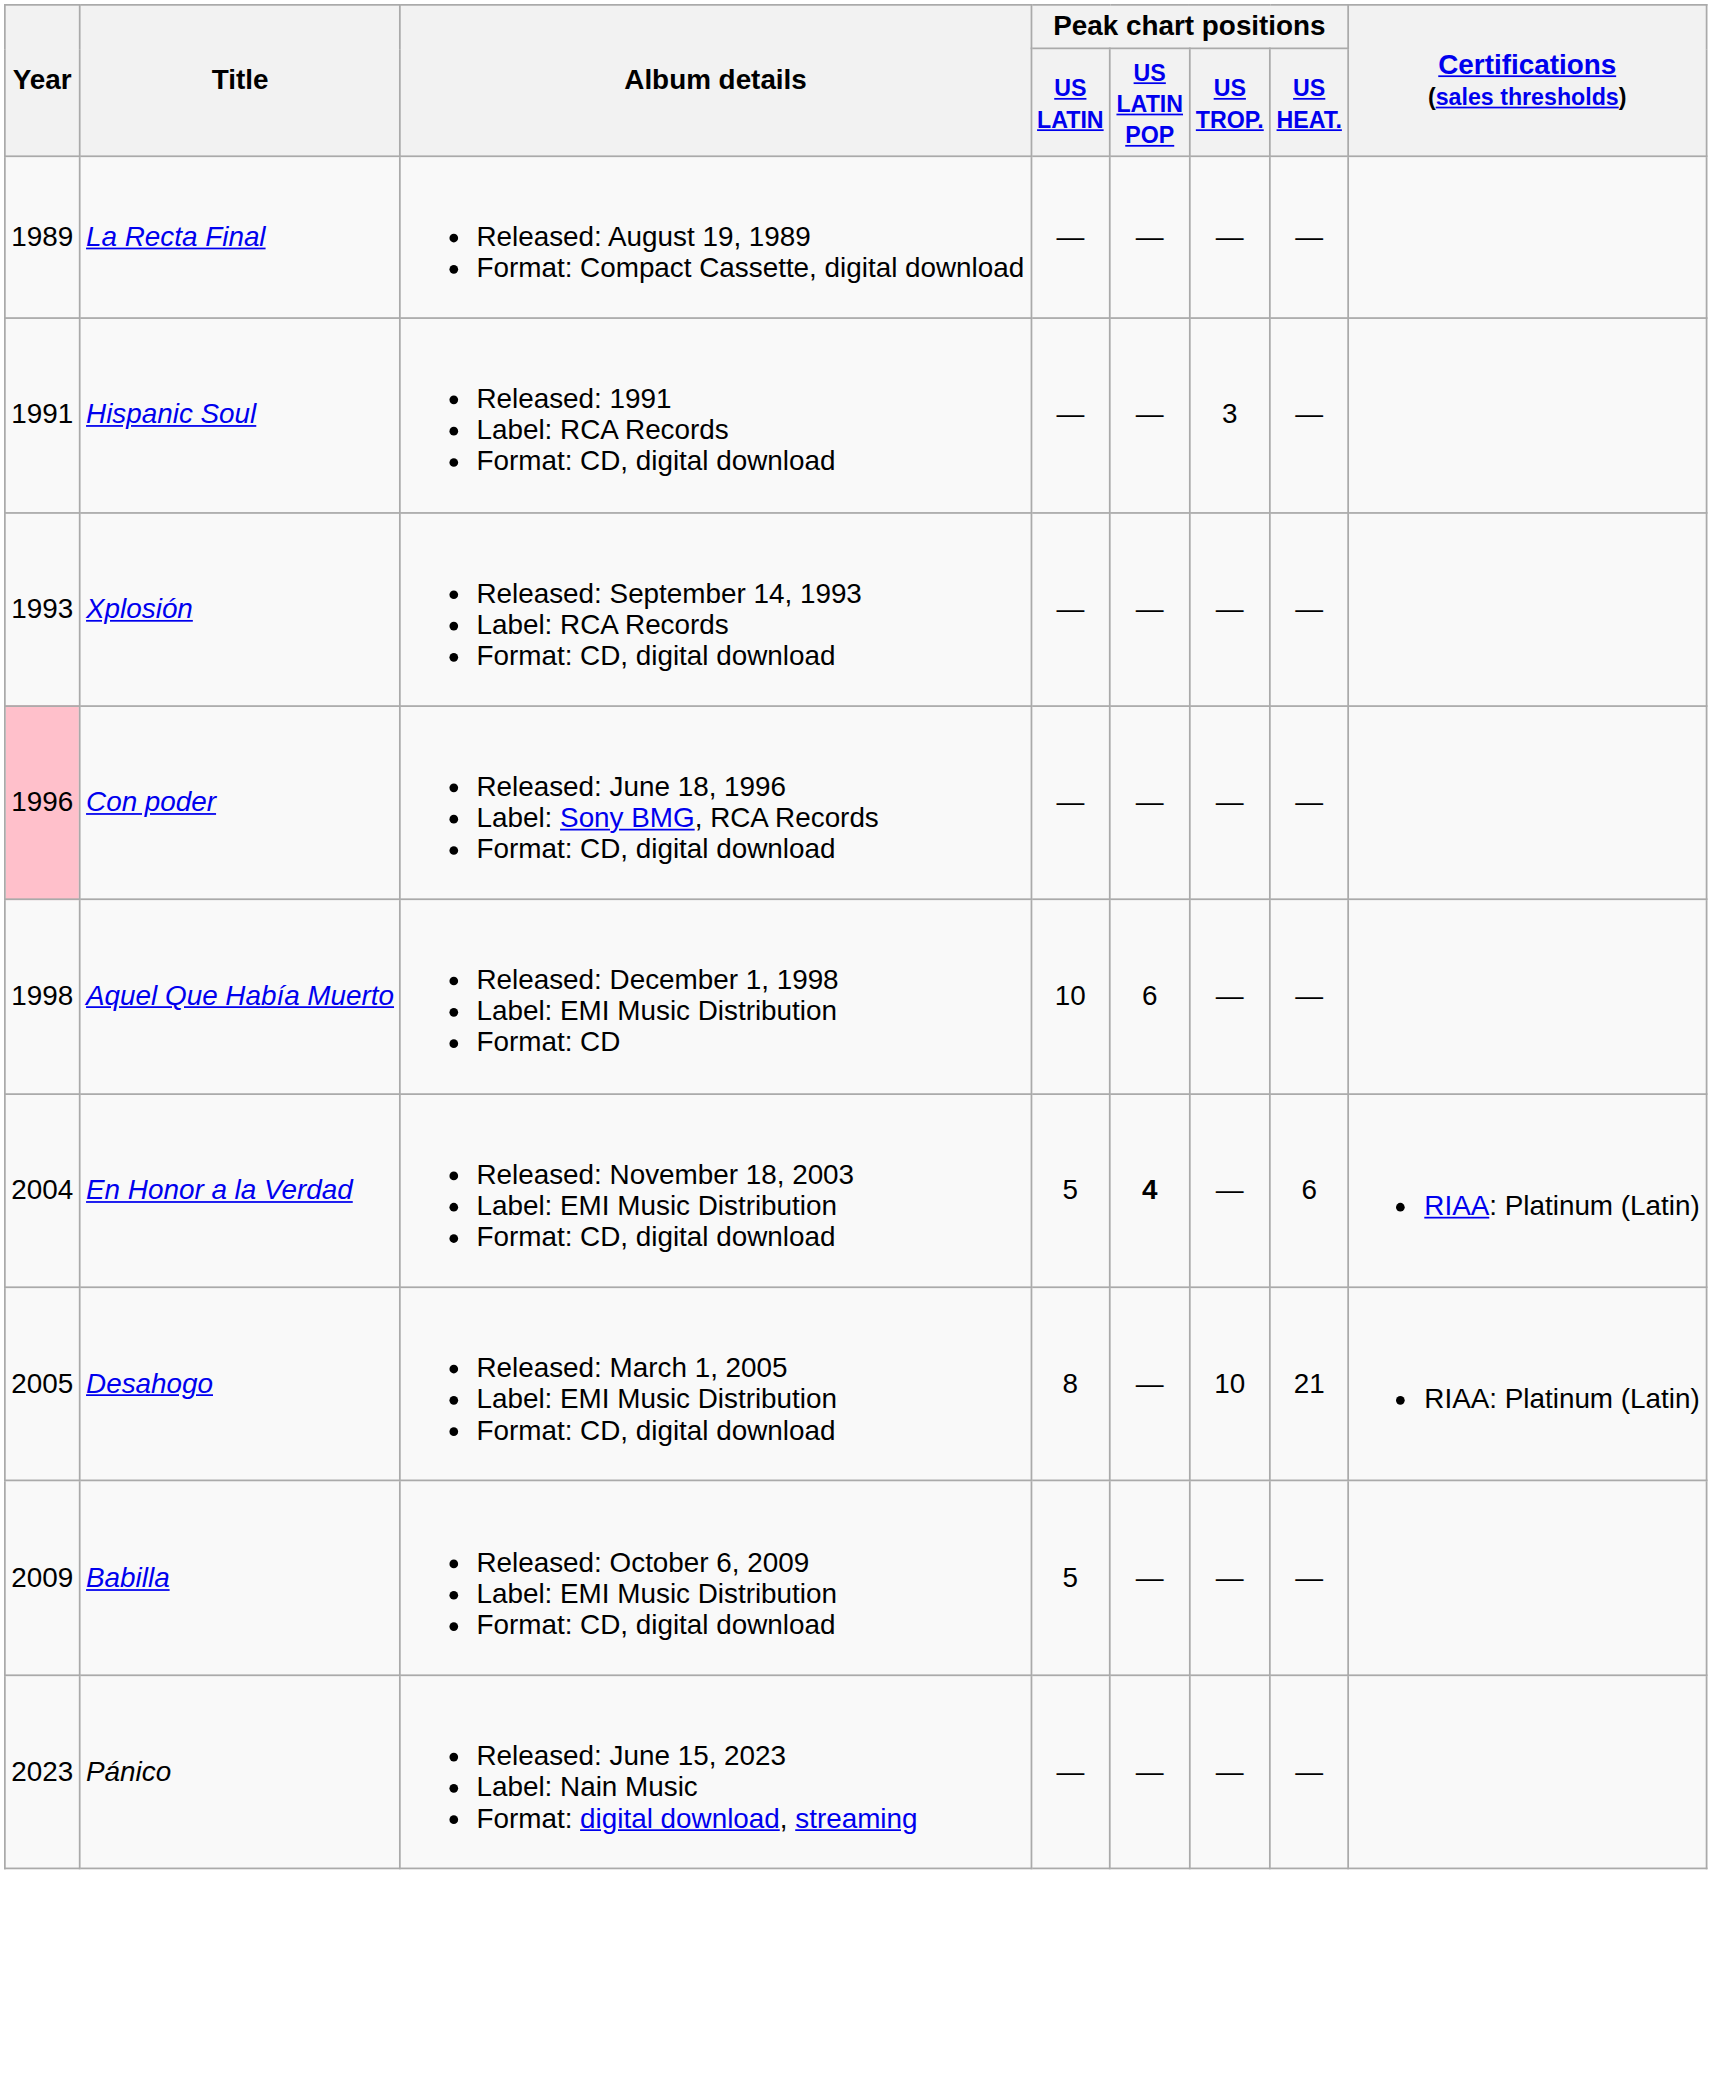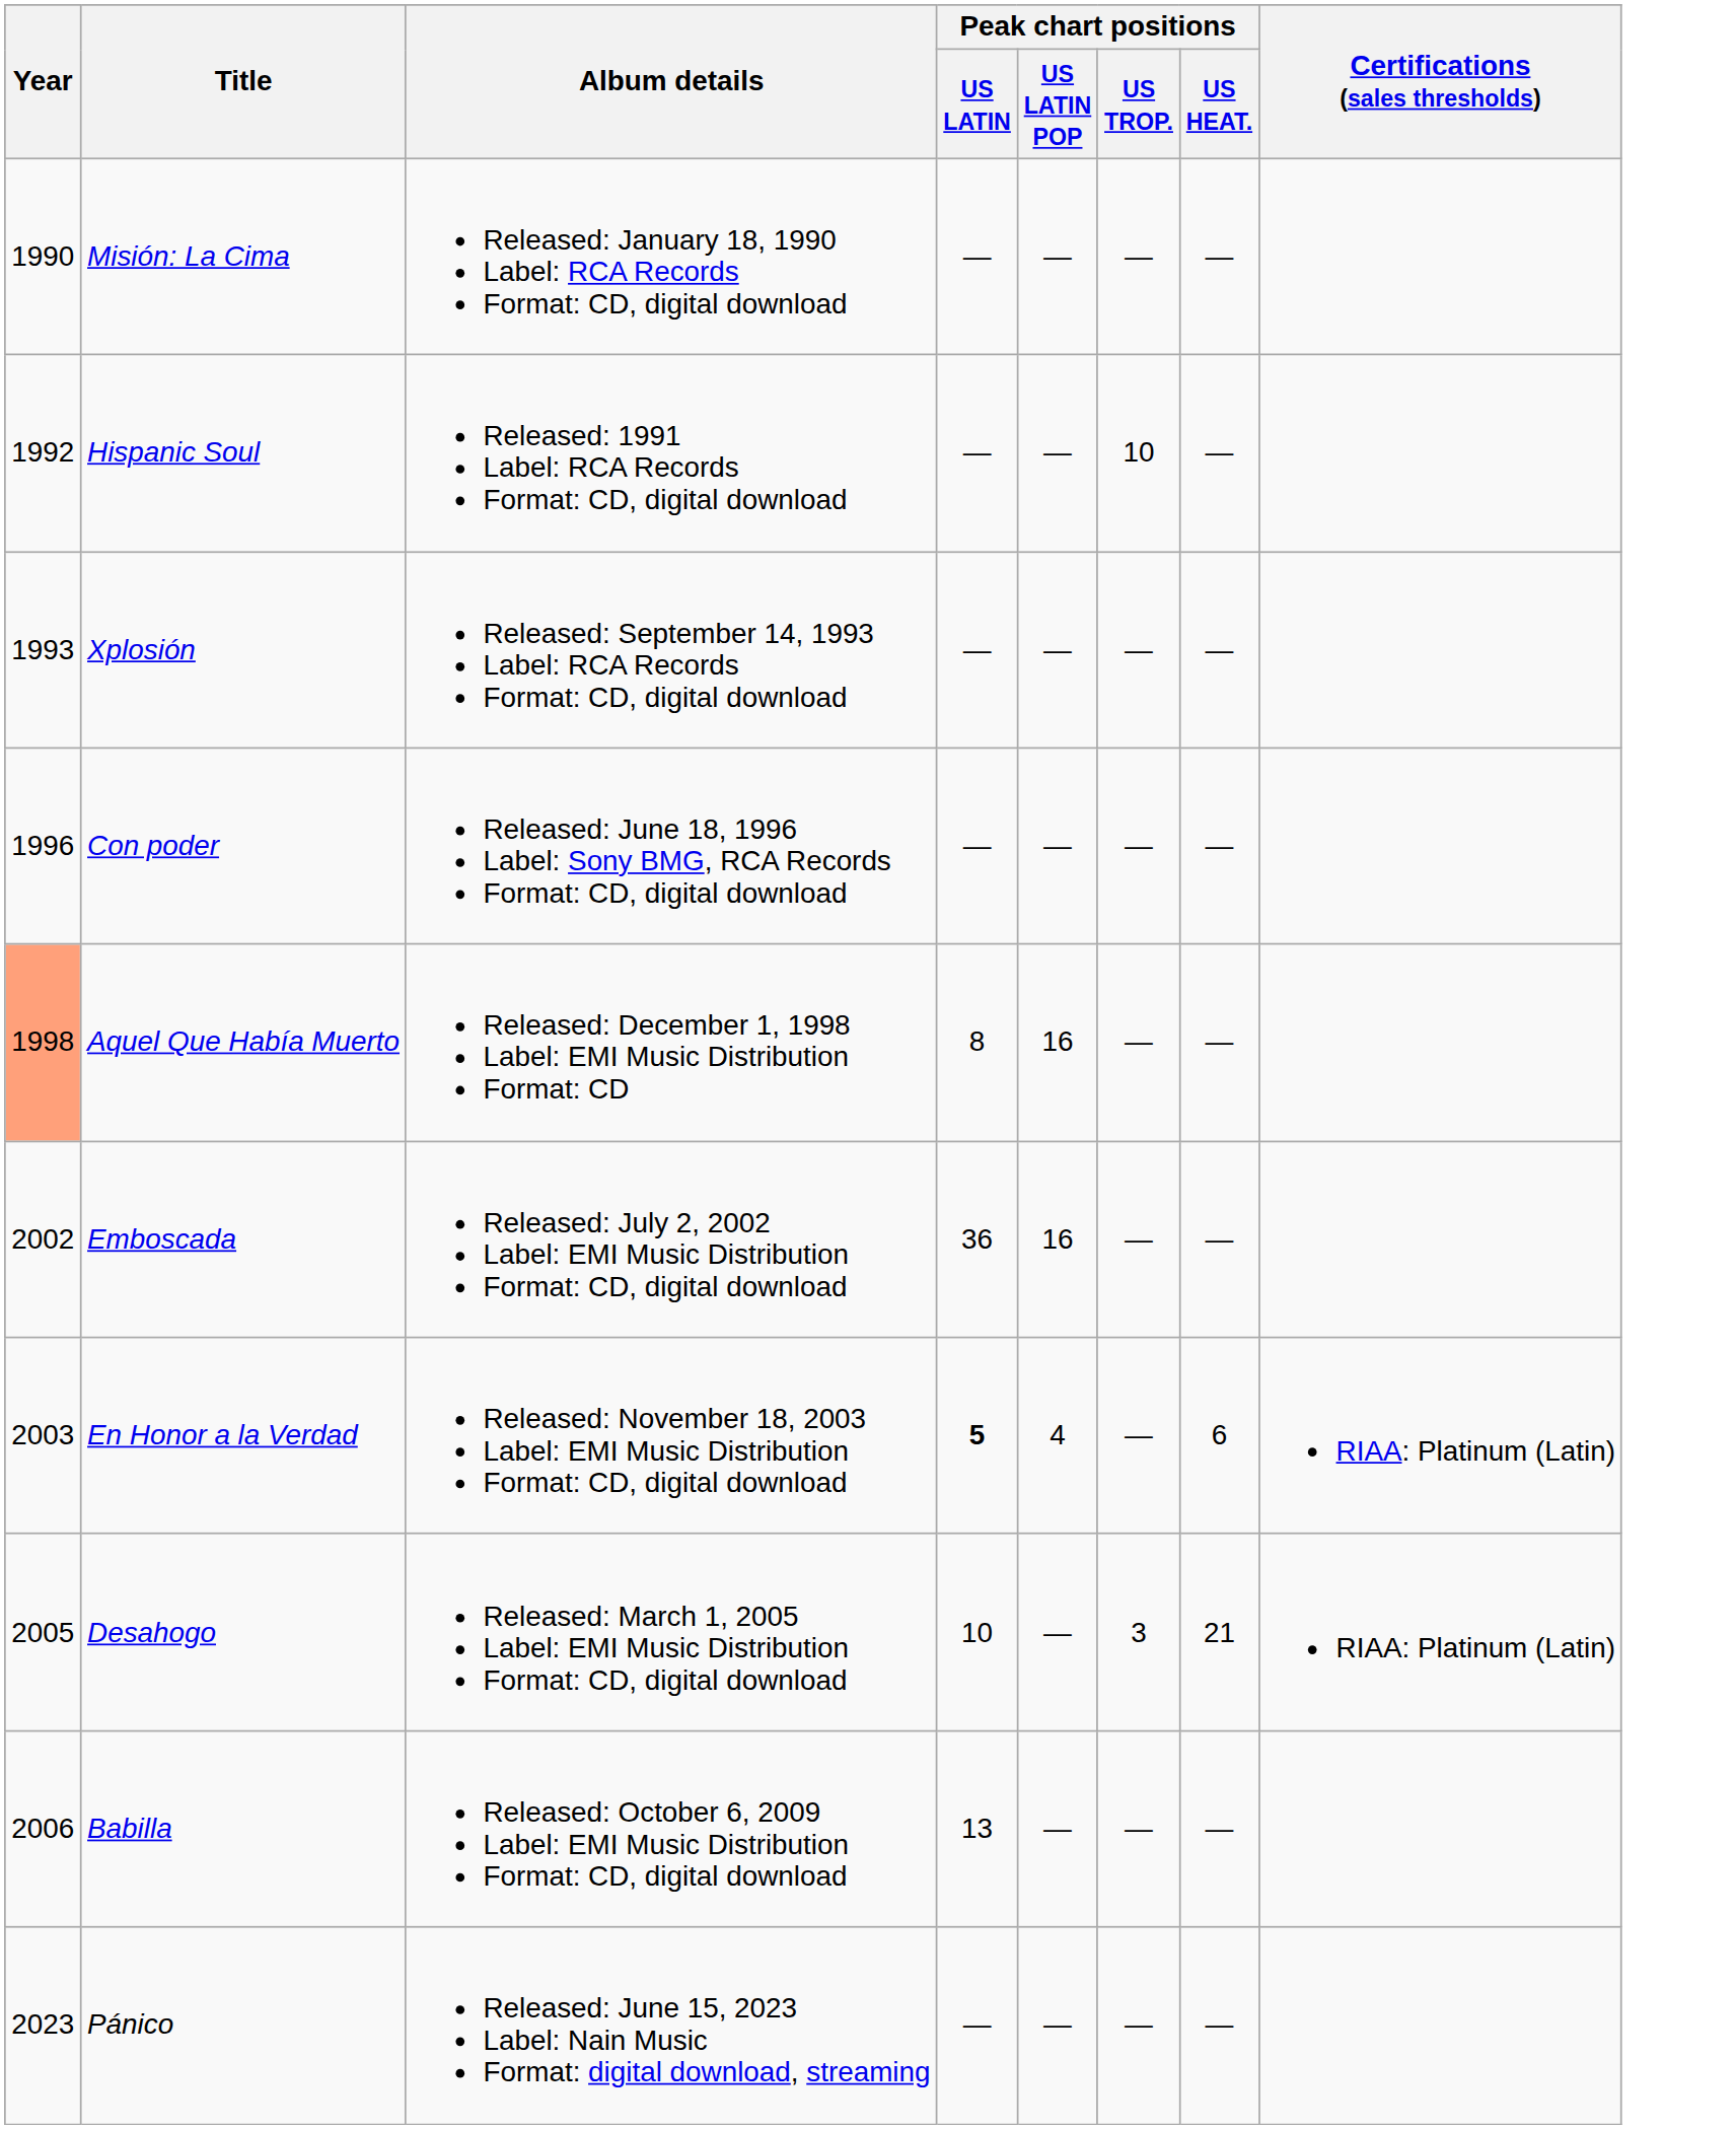 <table class="wikitable">
 <tr>
 <th align="center" rowspan="2">Year</th>
 <th align="center" rowspan="2">Title</th>
 <th align="center" rowspan="2">Album details</th>
 <th colspan="4">Peak chart positions</th>
 <th rowspan="2"><a href='#'>Certifications</a><br><small>(<a href='#'>sales thresholds</a>)</small></th>
 </tr>
 <tr>
 <th width="30"><small><a href='#'>US<br>LATIN</a></small></th>
 <th width="30"><small><a href='#'>US<br>LATIN POP</a></small></th>
 <th width="30"><small><a href='#'>US<br>TROP.</a></small></th>
 <th width="30"><small><a href='#'>US<br>HEAT.</a></small></th>
 </tr>
 <tr>
-<td align="center">1989</td>
-<td><em><a href='#'>La Recta Final</a></em></td>
-<td><br><ul><li>Released: August 19, 1989</li><li>Format: Compact Cassette, digital download</li></ul></td>
+<td align="center">1990</td>
+<td><em><a href='#'>Misión: La Cima</a></em></td>
+<td><br><ul><li>Released: January 18, 1990</li><li>Label: <a href='#'>RCA Records</a></li><li>Format: CD, digital download</li></ul></td>
 <td align="center">—</td>
 <td align="center">—</td>
 <td align="center">—</td>
 <td align="center">—</td>
 <td align="center"></td>
 </tr>
 <tr>
-<td align="center">1991</td>
+<td align="center">1992</td>
 <td><em><a href='#'>Hispanic Soul</a></em></td>
 <td><br><ul><li>Released: 1991</li><li>Label: RCA Records</li><li>Format: CD, digital download</li></ul></td>
 <td align="center">—</td>
 <td align="center">—</td>
-<td align="center">3</td>
+<td align="center">10</td>
 <td align="center">—</td>
 <td align="center"></td>
 </tr>
 <tr>
 <td align="center">1993</td>
 <td><em><a href='#'>Xplosión</a></em></td>
 <td><br><ul><li>Released: September 14, 1993</li><li>Label: RCA Records</li><li>Format: CD, digital download</li></ul></td>
 <td align="center">—</td>
 <td align="center">—</td>
 <td align="center">—</td>
 <td align="center">—</td>
 <td align="center"></td>
 </tr>
 <tr>
-<td align="center" style="background: pink;">1996</td>
+<td align="center">1996</td>
 <td><em><a href='#'>Con poder</a></em></td>
 <td><br><ul><li>Released: June 18, 1996</li><li>Label: <a href='#'>Sony BMG</a>, RCA Records</li><li>Format: CD, digital download</li></ul></td>
 <td align="center">—</td>
 <td align="center">—</td>
 <td align="center">—</td>
 <td align="center">—</td>
 <td align="center"></td>
 </tr>
 <tr>
-<td align="center">1998</td>
+<td align="center" style="background: lightsalmon;">1998</td>
 <td><em><a href='#'>Aquel Que Había Muerto</a></em></td>
 <td><br><ul><li>Released: December 1, 1998</li><li>Label: EMI Music Distribution</li><li>Format: CD</li></ul></td>
-<td align="center">10</td>
-<td align="center">6</td>
+<td align="center">8</td>
+<td align="center">16</td>
 <td align="center">—</td>
 <td align="center">—</td>
 <td align="center"></td>
 </tr>
 <tr>
-<td align="center">2004</td>
+<td align="center">2002</td>
+<td><em><a href='#'>Emboscada</a></em></td>
+<td><br><ul><li>Released: July 2, 2002</li><li>Label: EMI Music Distribution</li><li>Format: CD, digital download</li></ul></td>
+<td align="center">36</td>
+<td align="center">16</td>
+<td align="center">—</td>
+<td align="center">—</td>
+<td align="center"></td>
+</tr>
+<tr>
+<td align="center">2003</td>
 <td><em><a href='#'>En Honor a la Verdad</a></em></td>
 <td><br><ul><li>Released: November 18, 2003</li><li>Label: EMI Music Distribution</li><li>Format: CD, digital download</li></ul></td>
-<td align="center">5</td>
-<td align="center"><strong>4</strong></td>
+<td align="center"><strong>5</strong></td>
+<td align="center">4</td>
 <td align="center">—</td>
 <td align="center">6</td>
 <td align="center"><br><ul><li><a href='#'>RIAA</a>: Platinum (Latin)</li></ul></td>
 </tr>
 <tr>
 <td align="center">2005</td>
 <td><em><a href='#'>Desahogo</a></em></td>
 <td><br><ul><li>Released: March 1, 2005</li><li>Label: EMI Music Distribution</li><li>Format: CD, digital download</li></ul></td>
-<td align="center">8</td>
+<td align="center">10</td>
 <td align="center">—</td>
-<td align="center">10</td>
+<td align="center">3</td>
 <td align="center">21</td>
 <td align="center"><br><ul><li>RIAA: Platinum (Latin)</li></ul></td>
 </tr>
 <tr>
-<td align="center">2009</td>
+<td align="center">2006</td>
 <td><em><a href='#'>Babilla</a></em></td>
 <td><br><ul><li>Released: October 6, 2009</li><li>Label: EMI Music Distribution</li><li>Format: CD, digital download</li></ul></td>
-<td align="center">5</td>
+<td align="center">13</td>
 <td align="center">—</td>
 <td align="center">—</td>
 <td align="center">—</td>
 <td align="center"></td>
 </tr>
 <tr>
 <td align="center">2023</td>
 <td><em>Pánico</em></td>
 <td><br><ul><li>Released: June 15, 2023</li><li>Label: Nain Music</li><li>Format: <a href='#'>digital download</a>, <a href='#'>streaming</a></li></ul></td>
 <td align="center">—</td>
 <td align="center">—</td>
 <td align="center">—</td>
 <td align="center">—</td>
 <td align="center"></td>
 </tr>
 </table>
